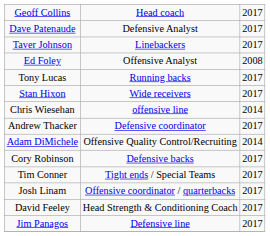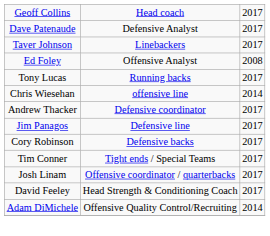 <table class="wikitable">
 <tr align="center">
 <td><a href='#'>Geoff Collins</a></td>
 <td><a href='#'>Head coach</a></td>
 <td>2017</td>
 </tr>
 <tr align="center">
 <td><a href='#'>Dave Patenaude</a></td>
 <td>Defensive Analyst</td>
 <td>2017</td>
 </tr>
 <tr align="center">
 <td><a href='#'>Taver Johnson</a></td>
 <td><a href='#'>Linebackers</a></td>
 <td>2017</td>
 </tr>
 <tr align="center">
 <td><a href='#'>Ed Foley</a></td>
 <td>Offensive Analyst</td>
 <td>2008</td>
 </tr>
 <tr align="center">
 <td>Tony Lucas</td>
 <td><a href='#'>Running backs</a></td>
 <td>2017</td>
 </tr>
 <tr align="center">
-<td><a href='#'>Stan Hixon</a></td>
-<td><a href='#'>Wide receivers</a></td>
-<td>2017</td>
-</tr>
-<tr align="center">
 <td>Chris Wiesehan</td>
 <td><a href='#'>offensive line</a></td>
 <td>2014</td>
 </tr>
 <tr align="center">
 <td>Andrew Thacker</td>
 <td><a href='#'>Defensive coordinator</a></td>
 <td>2017</td>
 </tr>
 <tr align="center">
-<td><a href='#'>Adam DiMichele</a></td>
-<td>Offensive Quality Control/Recruiting</td>
-<td>2014</td>
+<td><a href='#'>Jim Panagos</a></td>
+<td><a href='#'>Defensive line</a></td>
+<td>2017</td>
 </tr>
 <tr align="center">
 <td>Cory Robinson</td>
 <td><a href='#'>Defensive backs</a></td>
 <td>2017</td>
 </tr>
 <tr align="center">
 <td>Tim Conner</td>
 <td><a href='#'>Tight ends</a> / Special Teams</td>
 <td>2017</td>
 </tr>
 <tr align="center">
 <td>Josh Linam</td>
 <td><a href='#'>Offensive coordinator</a> / <a href='#'>quarterbacks</a></td>
 <td>2017</td>
 </tr>
 <tr align="center">
 <td>David Feeley</td>
 <td>Head Strength & Conditioning Coach</td>
 <td>2017</td>
 </tr>
 <tr align="center">
-<td><a href='#'>Jim Panagos</a></td>
-<td><a href='#'>Defensive line</a></td>
-<td>2017</td>
+<td><a href='#'>Adam DiMichele</a></td>
+<td>Offensive Quality Control/Recruiting</td>
+<td>2014</td>
 </tr>
 <tr align="center">
 </tr>
 </table>
